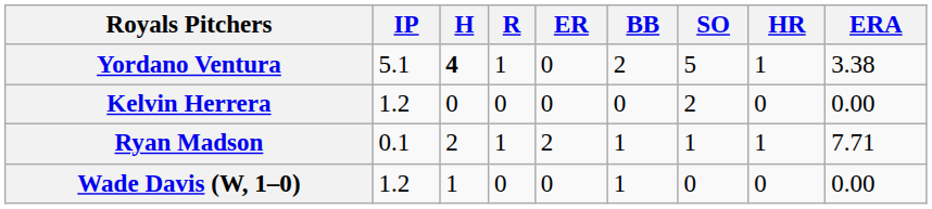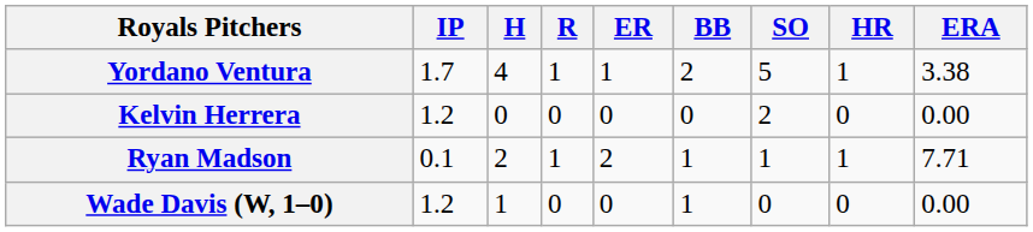 <table class="wikitable" style=width:590px;>
 <tr>
 <th>Royals Pitchers</th>
 <th><a href='#'>IP</a></th>
 <th><a href='#'>H</a></th>
 <th><a href='#'>R</a></th>
 <th><a href='#'>ER</a></th>
 <th><a href='#'>BB</a></th>
 <th><a href='#'>SO</a></th>
 <th><a href='#'>HR</a></th>
 <th><a href='#'>ERA</a></th>
 </tr>
 <tr>
 <th><a href='#'>Yordano Ventura</a></th>
-<td>5.1</td>
-<td><strong>4</strong></td>
+<td>1.7</td>
+<td>4</td>
 <td>1</td>
-<td>0</td>
+<td>1</td>
 <td>2</td>
 <td>5</td>
 <td>1</td>
 <td>3.38</td>
 </tr>
 <tr>
 <th><a href='#'>Kelvin Herrera</a></th>
 <td>1.2</td>
 <td>0</td>
 <td>0</td>
 <td>0</td>
 <td>0</td>
 <td>2</td>
 <td>0</td>
 <td>0.00</td>
 </tr>
 <tr>
 <th><a href='#'>Ryan Madson</a></th>
 <td>0.1</td>
 <td>2</td>
 <td>1</td>
 <td>2</td>
 <td>1</td>
 <td>1</td>
 <td>1</td>
 <td>7.71</td>
 </tr>
 <tr>
 <th><a href='#'>Wade Davis</a> (W, 1–0)</th>
 <td>1.2</td>
 <td>1</td>
 <td>0</td>
 <td>0</td>
 <td>1</td>
 <td>0</td>
 <td>0</td>
 <td>0.00</td>
 </tr>
 </table>
